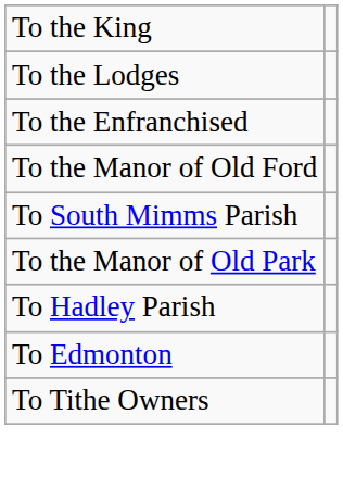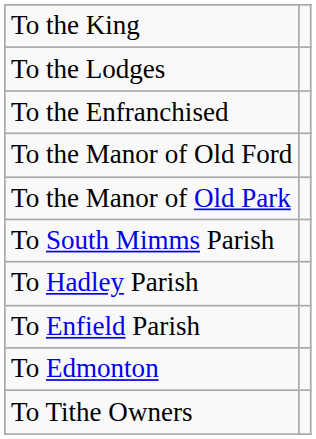 <table class="wikitable">
 <tr>
 <td>To the King</td>
 <td></td>
 </tr>
 <tr>
 <td>To the Lodges</td>
 <td></td>
 </tr>
 <tr>
 <td>To the Enfranchised</td>
 <td></td>
 </tr>
 <tr>
 <td>To the Manor of Old Ford</td>
 <td></td>
 </tr>
 <tr>
+<td>To the Manor of <a href='#'>Old Park</a></td>
+<td></td>
+</tr>
+<tr>
 <td>To <a href='#'>South Mimms</a> Parish</td>
 <td></td>
 </tr>
 <tr>
-<td>To the Manor of <a href='#'>Old Park</a></td>
+<td>To <a href='#'>Hadley</a> Parish</td>
 <td></td>
 </tr>
 <tr>
-<td>To <a href='#'>Hadley</a> Parish</td>
+<td>To <a href='#'>Enfield</a> Parish</td>
 <td></td>
 </tr>
 <tr>
 <td>To <a href='#'>Edmonton</a></td>
 <td></td>
 </tr>
 <tr>
 <td>To Tithe Owners</td>
 <td></td>
 </tr>
 </table>
